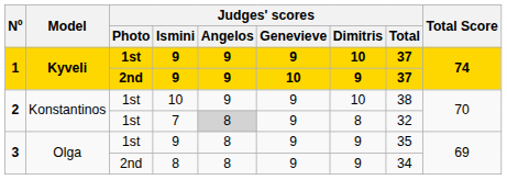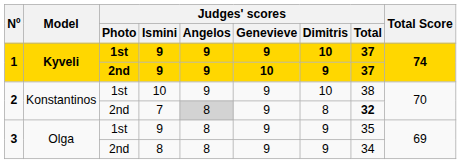 <table class="wikitable" style="text-align:center;">
 <tr>
 <th rowspan="2">Nº</th>
 <th rowspan="2">Model</th>
 <th colspan="6">Judges' scores</th>
 <th rowspan="2">Total Score</th>
 </tr>
 <tr>
 <th>Photo</th>
 <th>Ismini</th>
 <th>Angelos</th>
 <th>Genevieve</th>
 <th>Dimitris</th>
 <th>Total</th>
 </tr>
 <tr>
 <th rowspan="2" style="background:gold">1</th>
 <th rowspan="2" style="background:gold">Kyveli</th>
 <th style="background:gold">1st</th>
 <th style="background:gold">9</th>
 <th style="background:gold">9</th>
 <th style="background:gold">9</th>
 <th style="background:gold">10</th>
 <th style="background:gold">37</th>
 <th rowspan="2" style="background:gold">74</th>
 </tr>
 <tr>
 <th style="background:gold">2nd</th>
 <th style="background:gold">9</th>
 <th style="background:gold">9</th>
 <th style="background:gold">10</th>
 <th style="background:gold">9</th>
 <th style="background:gold">37</th>
 </tr>
 <tr>
 <td rowspan="2"><strong>2</strong></td>
 <td rowspan="2">Konstantinos</td>
 <td>1st</td>
 <td>10</td>
 <td>9</td>
 <td>9</td>
 <td>10</td>
 <td>38</td>
 <td rowspan="2">70</td>
 </tr>
 <tr>
-<td>1st</td>
+<td>2nd</td>
 <td>7</td>
 <td style="background: lightgrey;">8</td>
 <td>9</td>
 <td>8</td>
-<td>32</td>
+<td><strong>32</strong></td>
 </tr>
 <tr>
 <td rowspan="2"><strong>3</strong></td>
 <td rowspan="2">Olga</td>
 <td>1st</td>
 <td>9</td>
 <td>8</td>
 <td>9</td>
 <td>9</td>
 <td>35</td>
 <td rowspan="2">69</td>
 </tr>
 <tr>
 <td>2nd</td>
 <td>8</td>
 <td>8</td>
 <td>9</td>
 <td>9</td>
 <td>34</td>
 </tr>
 </table>
